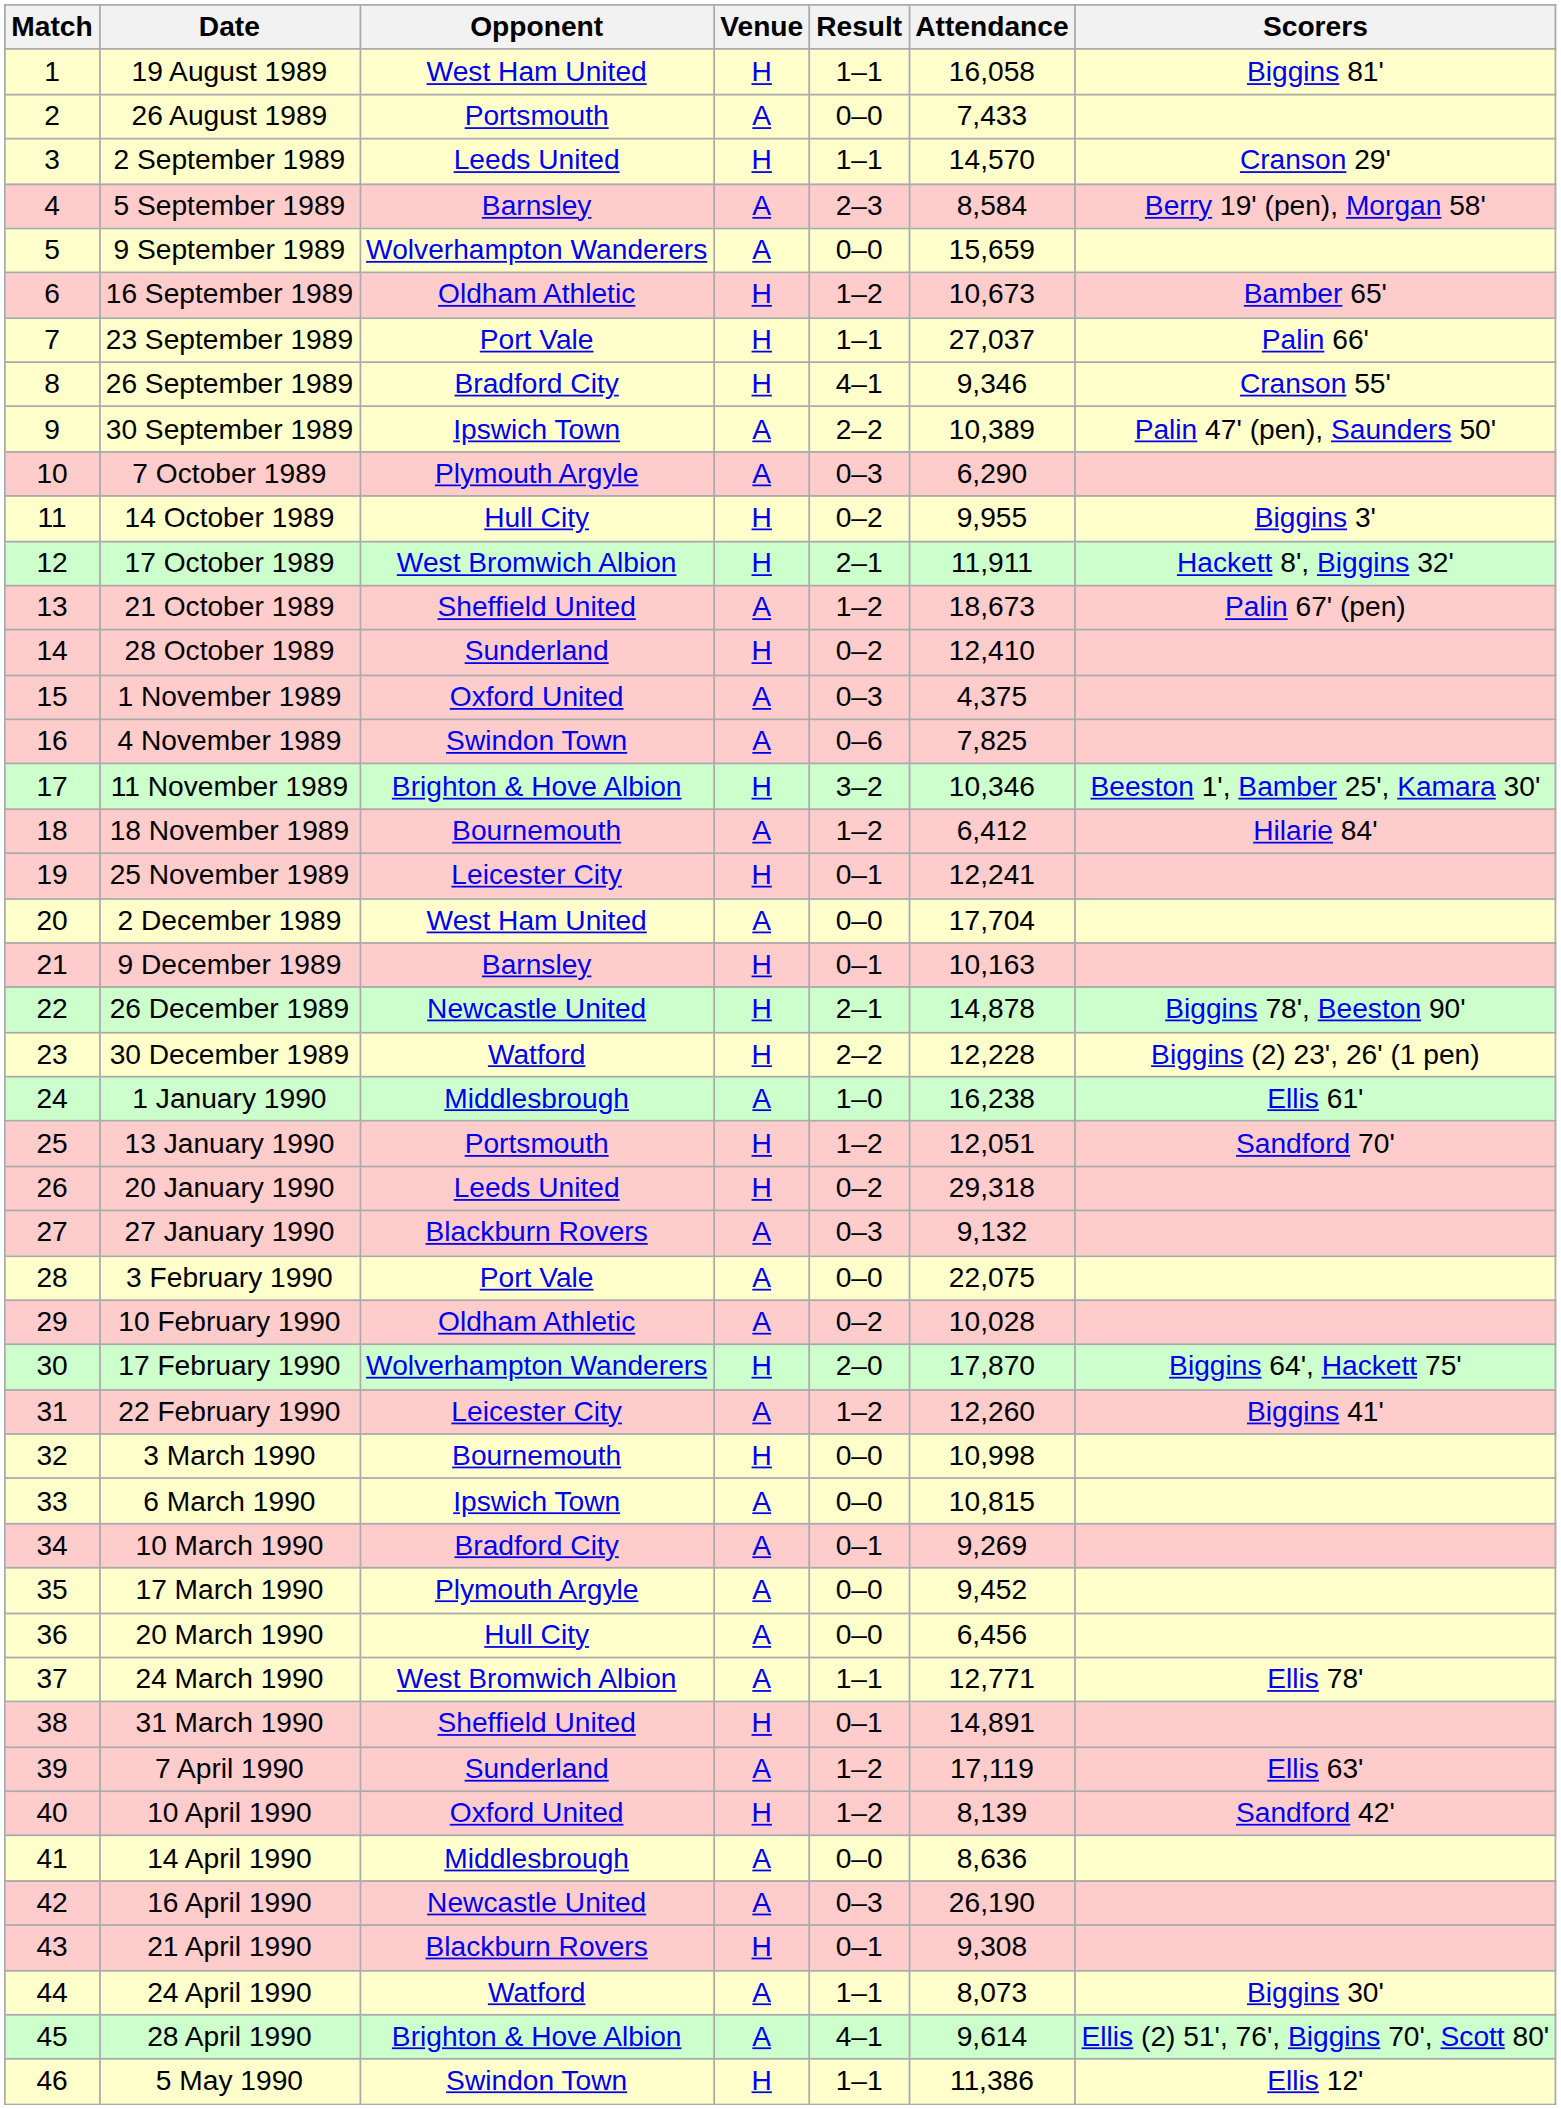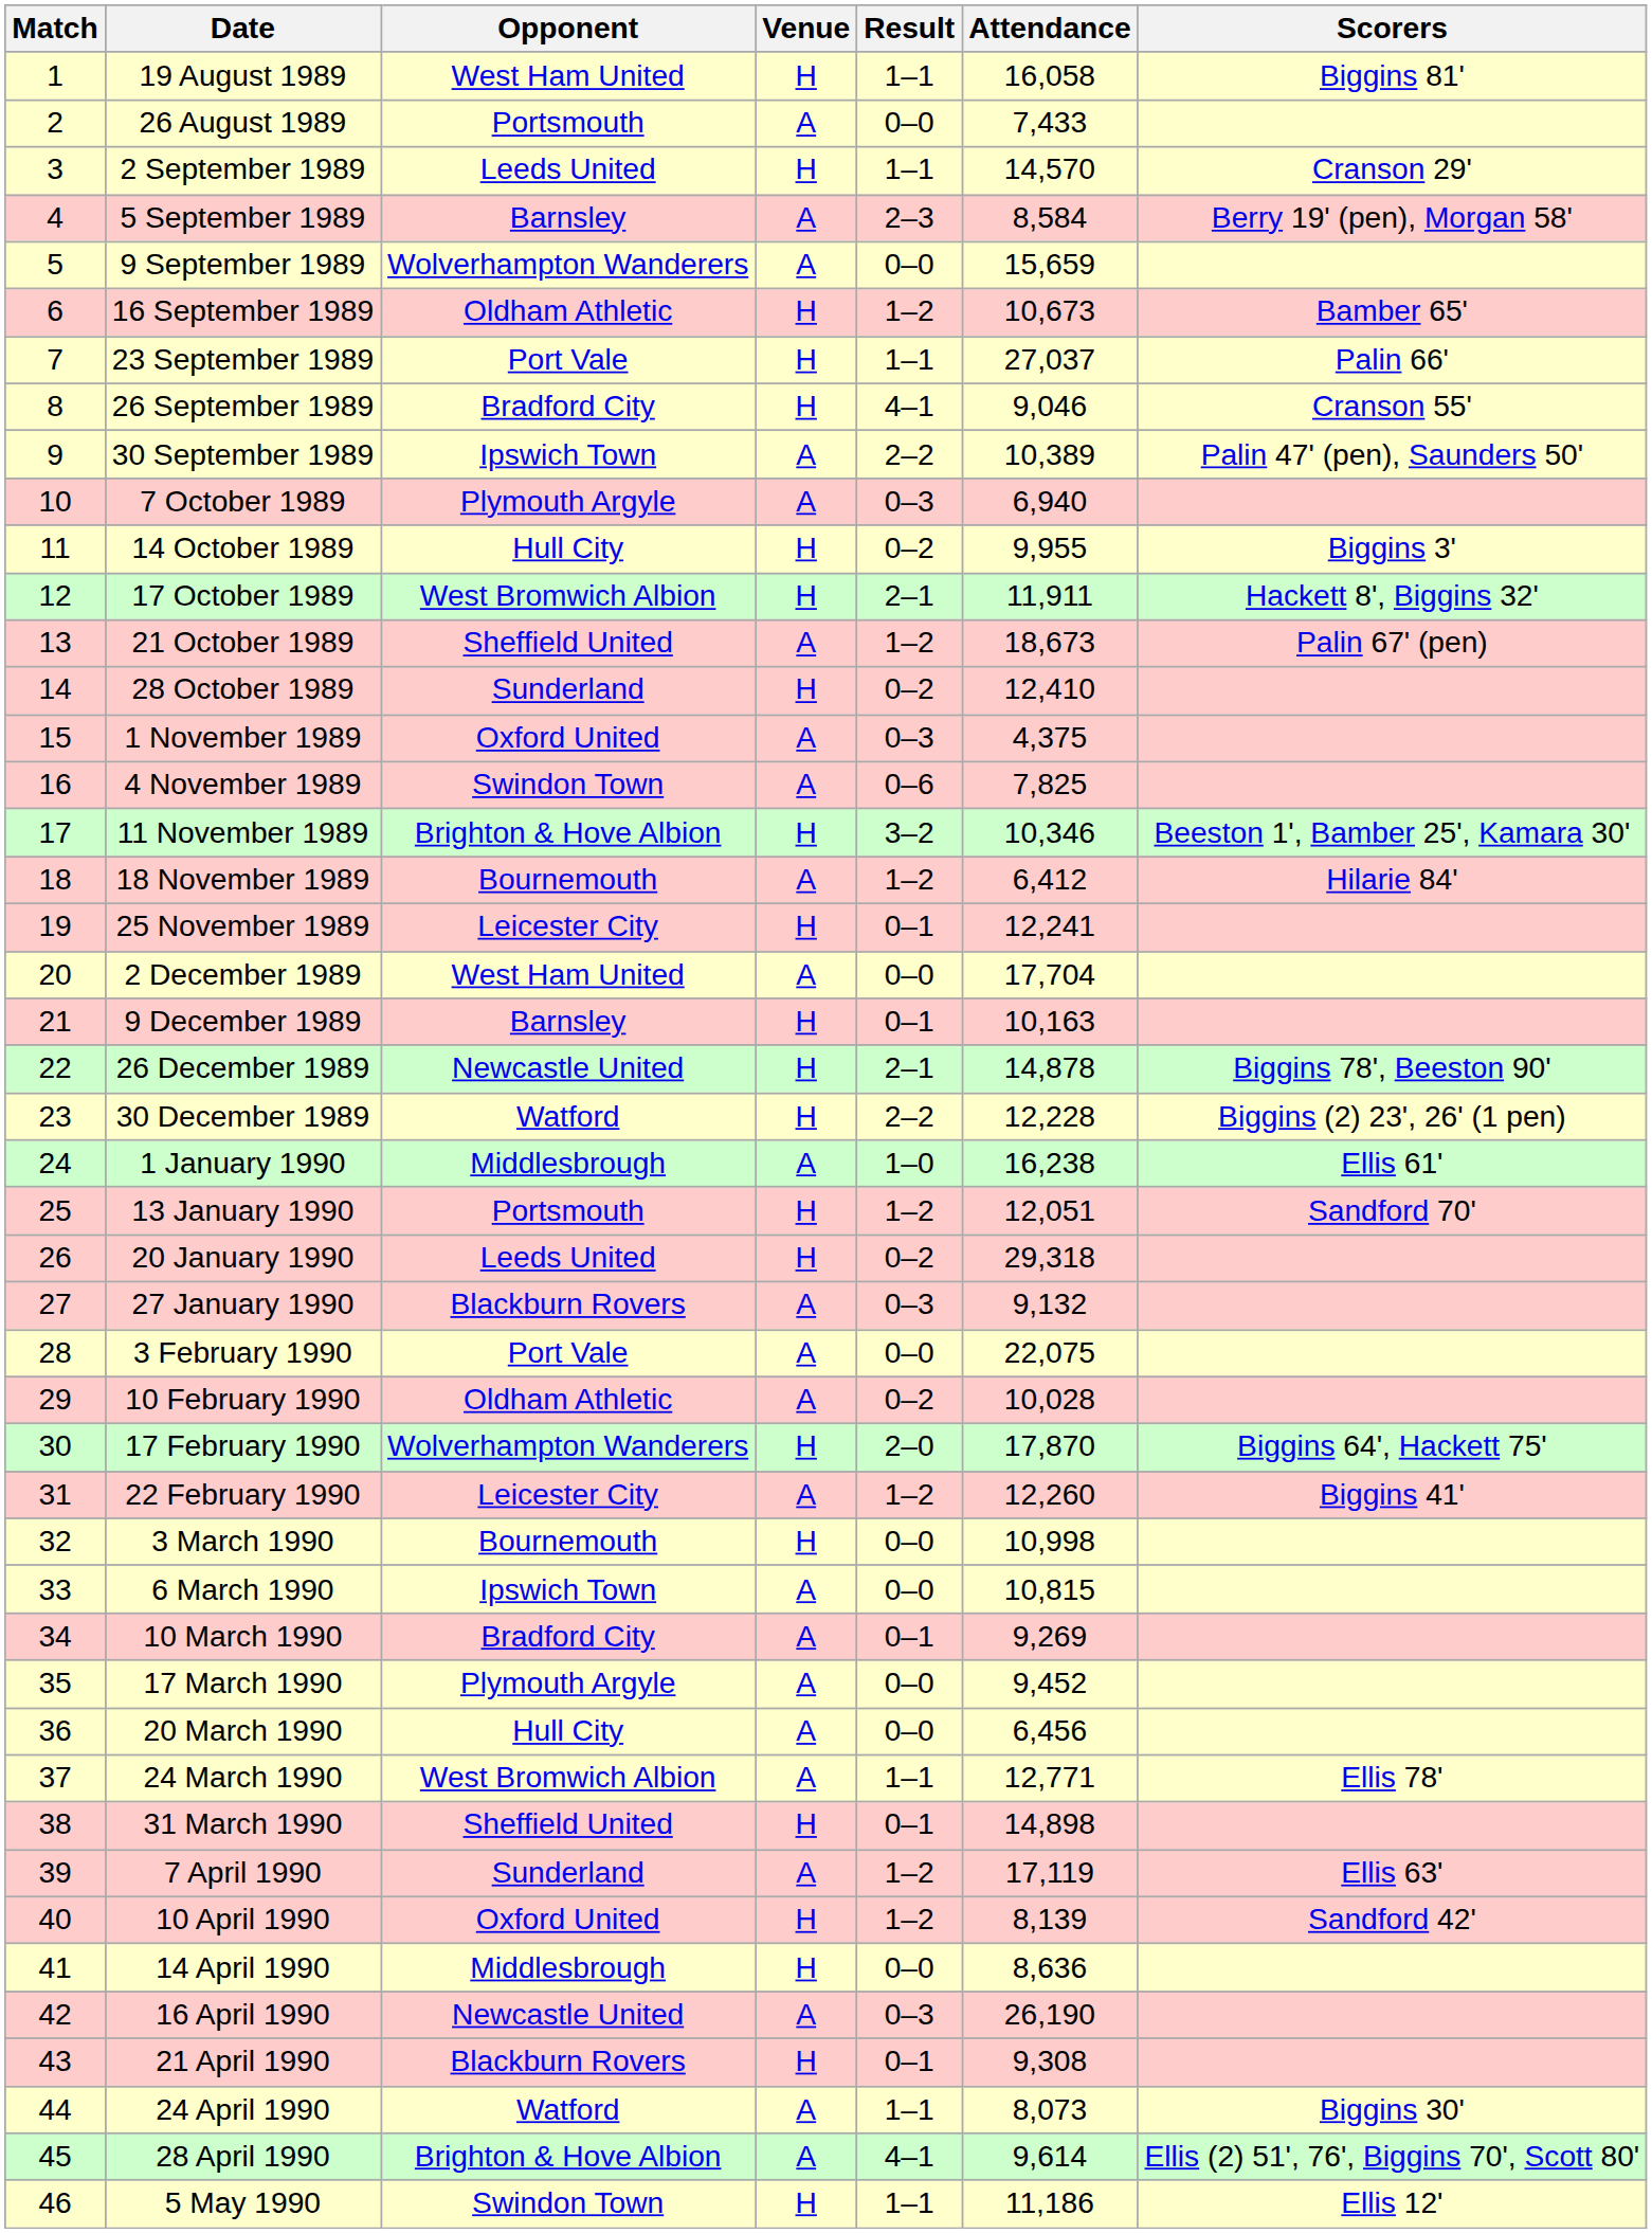 <table class="wikitable" style="font-size:100%; text-align:center">
 <tr>
 <th>Match</th>
 <th>Date</th>
 <th>Opponent</th>
 <th>Venue</th>
 <th>Result</th>
 <th>Attendance</th>
 <th>Scorers</th>
 </tr>
 <tr style="background-color: #FFFFCC;">
 <td>1</td>
 <td>19 August 1989</td>
 <td><a href='#'>West Ham United</a></td>
 <td><a href='#'>H</a></td>
 <td>1–1</td>
 <td>16,058</td>
 <td><a href='#'>Biggins</a> 81'</td>
 </tr>
 <tr style="background-color: #FFFFCC;">
 <td>2</td>
 <td>26 August 1989</td>
 <td><a href='#'>Portsmouth</a></td>
 <td><a href='#'>A</a></td>
 <td>0–0</td>
 <td>7,433</td>
 <td></td>
 </tr>
 <tr style="background-color: #FFFFCC;">
 <td>3</td>
 <td>2 September 1989</td>
 <td><a href='#'>Leeds United</a></td>
 <td><a href='#'>H</a></td>
 <td>1–1</td>
 <td>14,570</td>
 <td><a href='#'>Cranson</a> 29'</td>
 </tr>
 <tr style="background-color: #FFCCCC;">
 <td>4</td>
 <td>5 September 1989</td>
 <td><a href='#'>Barnsley</a></td>
 <td><a href='#'>A</a></td>
 <td>2–3</td>
 <td>8,584</td>
 <td><a href='#'>Berry</a> 19' (pen), <a href='#'>Morgan</a> 58'</td>
 </tr>
 <tr style="background-color: #FFFFCC;">
 <td>5</td>
 <td>9 September 1989</td>
 <td><a href='#'>Wolverhampton Wanderers</a></td>
 <td><a href='#'>A</a></td>
 <td>0–0</td>
 <td>15,659</td>
 <td></td>
 </tr>
 <tr style="background-color: #FFCCCC;">
 <td>6</td>
 <td>16 September 1989</td>
 <td><a href='#'>Oldham Athletic</a></td>
 <td><a href='#'>H</a></td>
 <td>1–2</td>
 <td>10,673</td>
 <td><a href='#'>Bamber</a> 65'</td>
 </tr>
 <tr style="background-color: #FFFFCC;">
 <td>7</td>
 <td>23 September 1989</td>
 <td><a href='#'>Port Vale</a></td>
 <td><a href='#'>H</a></td>
 <td>1–1</td>
 <td>27,037</td>
 <td><a href='#'>Palin</a> 66'</td>
 </tr>
 <tr style="background-color: #FFFFCC;">
 <td>8</td>
 <td>26 September 1989</td>
 <td><a href='#'>Bradford City</a></td>
 <td><a href='#'>H</a></td>
 <td>4–1</td>
-<td>9,346</td>
+<td>9,046</td>
 <td><a href='#'>Cranson</a> 55'</td>
 </tr>
 <tr style="background-color: #FFFFCC;">
 <td>9</td>
 <td>30 September 1989</td>
 <td><a href='#'>Ipswich Town</a></td>
 <td><a href='#'>A</a></td>
 <td>2–2</td>
 <td>10,389</td>
 <td><a href='#'>Palin</a> 47' (pen), <a href='#'>Saunders</a> 50'</td>
 </tr>
 <tr style="background-color: #FFCCCC;">
 <td>10</td>
 <td>7 October 1989</td>
 <td><a href='#'>Plymouth Argyle</a></td>
 <td><a href='#'>A</a></td>
 <td>0–3</td>
-<td>6,290</td>
+<td>6,940</td>
 <td></td>
 </tr>
 <tr style="background-color: #FFFFCC;">
 <td>11</td>
 <td>14 October 1989</td>
 <td><a href='#'>Hull City</a></td>
 <td><a href='#'>H</a></td>
 <td>0–2</td>
 <td>9,955</td>
 <td><a href='#'>Biggins</a> 3'</td>
 </tr>
 <tr style="background-color: #CCFFCC;">
 <td>12</td>
 <td>17 October 1989</td>
 <td><a href='#'>West Bromwich Albion</a></td>
 <td><a href='#'>H</a></td>
 <td>2–1</td>
 <td>11,911</td>
 <td><a href='#'>Hackett</a> 8', <a href='#'>Biggins</a> 32'</td>
 </tr>
 <tr style="background-color: #FFCCCC;">
 <td>13</td>
 <td>21 October 1989</td>
 <td><a href='#'>Sheffield United</a></td>
 <td><a href='#'>A</a></td>
 <td>1–2</td>
 <td>18,673</td>
 <td><a href='#'>Palin</a> 67' (pen)</td>
 </tr>
 <tr style="background-color: #FFCCCC;">
 <td>14</td>
 <td>28 October 1989</td>
 <td><a href='#'>Sunderland</a></td>
 <td><a href='#'>H</a></td>
 <td>0–2</td>
 <td>12,410</td>
 <td></td>
 </tr>
 <tr style="background-color: #FFCCCC;">
 <td>15</td>
 <td>1 November 1989</td>
 <td><a href='#'>Oxford United</a></td>
 <td><a href='#'>A</a></td>
 <td>0–3</td>
 <td>4,375</td>
 <td></td>
 </tr>
 <tr style="background-color: #FFCCCC;">
 <td>16</td>
 <td>4 November 1989</td>
 <td><a href='#'>Swindon Town</a></td>
 <td><a href='#'>A</a></td>
 <td>0–6</td>
 <td>7,825</td>
 <td></td>
 </tr>
 <tr style="background-color: #CCFFCC;">
 <td>17</td>
 <td>11 November 1989</td>
 <td><a href='#'>Brighton & Hove Albion</a></td>
 <td><a href='#'>H</a></td>
 <td>3–2</td>
 <td>10,346</td>
 <td><a href='#'>Beeston</a> 1', <a href='#'>Bamber</a> 25', <a href='#'>Kamara</a> 30'</td>
 </tr>
 <tr style="background-color: #FFCCCC;">
 <td>18</td>
 <td>18 November 1989</td>
 <td><a href='#'>Bournemouth</a></td>
 <td><a href='#'>A</a></td>
 <td>1–2</td>
 <td>6,412</td>
 <td><a href='#'>Hilarie</a> 84'</td>
 </tr>
 <tr style="background-color: #FFCCCC;">
 <td>19</td>
 <td>25 November 1989</td>
 <td><a href='#'>Leicester City</a></td>
 <td><a href='#'>H</a></td>
 <td>0–1</td>
 <td>12,241</td>
 <td></td>
 </tr>
 <tr style="background-color: #FFFFCC;">
 <td>20</td>
 <td>2 December 1989</td>
 <td><a href='#'>West Ham United</a></td>
 <td><a href='#'>A</a></td>
 <td>0–0</td>
 <td>17,704</td>
 <td></td>
 </tr>
 <tr style="background-color: #FFCCCC;">
 <td>21</td>
 <td>9 December 1989</td>
 <td><a href='#'>Barnsley</a></td>
 <td><a href='#'>H</a></td>
 <td>0–1</td>
 <td>10,163</td>
 <td></td>
 </tr>
 <tr style="background-color: #CCFFCC;">
 <td>22</td>
 <td>26 December 1989</td>
 <td><a href='#'>Newcastle United</a></td>
 <td><a href='#'>H</a></td>
 <td>2–1</td>
 <td>14,878</td>
 <td><a href='#'>Biggins</a> 78', <a href='#'>Beeston</a> 90'</td>
 </tr>
 <tr style="background-color: #FFFFCC;">
 <td>23</td>
 <td>30 December 1989</td>
 <td><a href='#'>Watford</a></td>
 <td><a href='#'>H</a></td>
 <td>2–2</td>
 <td>12,228</td>
 <td><a href='#'>Biggins</a> (2) 23', 26' (1 pen)</td>
 </tr>
 <tr style="background-color: #CCFFCC;">
 <td>24</td>
 <td>1 January 1990</td>
 <td><a href='#'>Middlesbrough</a></td>
 <td><a href='#'>A</a></td>
 <td>1–0</td>
 <td>16,238</td>
 <td><a href='#'>Ellis</a> 61'</td>
 </tr>
 <tr style="background-color: #FFCCCC;">
 <td>25</td>
 <td>13 January 1990</td>
 <td><a href='#'>Portsmouth</a></td>
 <td><a href='#'>H</a></td>
 <td>1–2</td>
 <td>12,051</td>
 <td><a href='#'>Sandford</a> 70'</td>
 </tr>
 <tr style="background-color: #FFCCCC;">
 <td>26</td>
 <td>20 January 1990</td>
 <td><a href='#'>Leeds United</a></td>
 <td><a href='#'>H</a></td>
 <td>0–2</td>
 <td>29,318</td>
 <td></td>
 </tr>
 <tr style="background-color: #FFCCCC;">
 <td>27</td>
 <td>27 January 1990</td>
 <td><a href='#'>Blackburn Rovers</a></td>
 <td><a href='#'>A</a></td>
 <td>0–3</td>
 <td>9,132</td>
 <td></td>
 </tr>
 <tr style="background-color: #FFFFCC;">
 <td>28</td>
 <td>3 February 1990</td>
 <td><a href='#'>Port Vale</a></td>
 <td><a href='#'>A</a></td>
 <td>0–0</td>
 <td>22,075</td>
 <td></td>
 </tr>
 <tr style="background-color: #FFCCCC;">
 <td>29</td>
 <td>10 February 1990</td>
 <td><a href='#'>Oldham Athletic</a></td>
 <td><a href='#'>A</a></td>
 <td>0–2</td>
 <td>10,028</td>
 <td></td>
 </tr>
 <tr style="background-color: #CCFFCC;">
 <td>30</td>
 <td>17 February 1990</td>
 <td><a href='#'>Wolverhampton Wanderers</a></td>
 <td><a href='#'>H</a></td>
 <td>2–0</td>
 <td>17,870</td>
 <td><a href='#'>Biggins</a> 64', <a href='#'>Hackett</a> 75'</td>
 </tr>
 <tr style="background-color: #FFCCCC;">
 <td>31</td>
 <td>22 February 1990</td>
 <td><a href='#'>Leicester City</a></td>
 <td><a href='#'>A</a></td>
 <td>1–2</td>
 <td>12,260</td>
 <td><a href='#'>Biggins</a> 41'</td>
 </tr>
 <tr style="background-color: #FFFFCC;">
 <td>32</td>
 <td>3 March 1990</td>
 <td><a href='#'>Bournemouth</a></td>
 <td><a href='#'>H</a></td>
 <td>0–0</td>
 <td>10,998</td>
 <td></td>
 </tr>
 <tr style="background-color: #FFFFCC;">
 <td>33</td>
 <td>6 March 1990</td>
 <td><a href='#'>Ipswich Town</a></td>
 <td><a href='#'>A</a></td>
 <td>0–0</td>
 <td>10,815</td>
 <td></td>
 </tr>
 <tr style="background-color: #FFCCCC;">
 <td>34</td>
 <td>10 March 1990</td>
 <td><a href='#'>Bradford City</a></td>
 <td><a href='#'>A</a></td>
 <td>0–1</td>
 <td>9,269</td>
 <td></td>
 </tr>
 <tr style="background-color: #FFFFCC;">
 <td>35</td>
 <td>17 March 1990</td>
 <td><a href='#'>Plymouth Argyle</a></td>
 <td><a href='#'>A</a></td>
 <td>0–0</td>
 <td>9,452</td>
 <td></td>
 </tr>
 <tr style="background-color: #FFFFCC;">
 <td>36</td>
 <td>20 March 1990</td>
 <td><a href='#'>Hull City</a></td>
 <td><a href='#'>A</a></td>
 <td>0–0</td>
 <td>6,456</td>
 <td></td>
 </tr>
 <tr style="background-color: #FFFFCC;">
 <td>37</td>
 <td>24 March 1990</td>
 <td><a href='#'>West Bromwich Albion</a></td>
 <td><a href='#'>A</a></td>
 <td>1–1</td>
 <td>12,771</td>
 <td><a href='#'>Ellis</a> 78'</td>
 </tr>
 <tr style="background-color: #FFCCCC;">
 <td>38</td>
 <td>31 March 1990</td>
 <td><a href='#'>Sheffield United</a></td>
 <td><a href='#'>H</a></td>
 <td>0–1</td>
-<td>14,891</td>
+<td>14,898</td>
 <td></td>
 </tr>
 <tr style="background-color: #FFCCCC;">
 <td>39</td>
 <td>7 April 1990</td>
 <td><a href='#'>Sunderland</a></td>
 <td><a href='#'>A</a></td>
 <td>1–2</td>
 <td>17,119</td>
 <td><a href='#'>Ellis</a> 63'</td>
 </tr>
 <tr style="background-color: #FFCCCC;">
 <td>40</td>
 <td>10 April 1990</td>
 <td><a href='#'>Oxford United</a></td>
 <td><a href='#'>H</a></td>
 <td>1–2</td>
 <td>8,139</td>
 <td><a href='#'>Sandford</a> 42'</td>
 </tr>
 <tr style="background-color: #FFFFCC;">
 <td>41</td>
 <td>14 April 1990</td>
 <td><a href='#'>Middlesbrough</a></td>
-<td><a href='#'>A</a></td>
+<td><a href='#'>H</a></td>
 <td>0–0</td>
 <td>8,636</td>
 <td></td>
 </tr>
 <tr style="background-color: #FFCCCC;">
 <td>42</td>
 <td>16 April 1990</td>
 <td><a href='#'>Newcastle United</a></td>
 <td><a href='#'>A</a></td>
 <td>0–3</td>
 <td>26,190</td>
 <td></td>
 </tr>
 <tr style="background-color: #FFCCCC;">
 <td>43</td>
 <td>21 April 1990</td>
 <td><a href='#'>Blackburn Rovers</a></td>
 <td><a href='#'>H</a></td>
 <td>0–1</td>
 <td>9,308</td>
 <td></td>
 </tr>
 <tr style="background-color: #FFFFCC;">
 <td>44</td>
 <td>24 April 1990</td>
 <td><a href='#'>Watford</a></td>
 <td><a href='#'>A</a></td>
 <td>1–1</td>
 <td>8,073</td>
 <td><a href='#'>Biggins</a> 30'</td>
 </tr>
 <tr style="background-color: #CCFFCC;">
 <td>45</td>
 <td>28 April 1990</td>
 <td><a href='#'>Brighton & Hove Albion</a></td>
 <td><a href='#'>A</a></td>
 <td>4–1</td>
 <td>9,614</td>
 <td><a href='#'>Ellis</a> (2) 51', 76', <a href='#'>Biggins</a> 70', <a href='#'>Scott</a> 80'</td>
 </tr>
 <tr style="background-color: #FFFFCC;">
 <td>46</td>
 <td>5 May 1990</td>
 <td><a href='#'>Swindon Town</a></td>
 <td><a href='#'>H</a></td>
 <td>1–1</td>
-<td>11,386</td>
+<td>11,186</td>
 <td><a href='#'>Ellis</a> 12'</td>
 </tr>
 </table>
